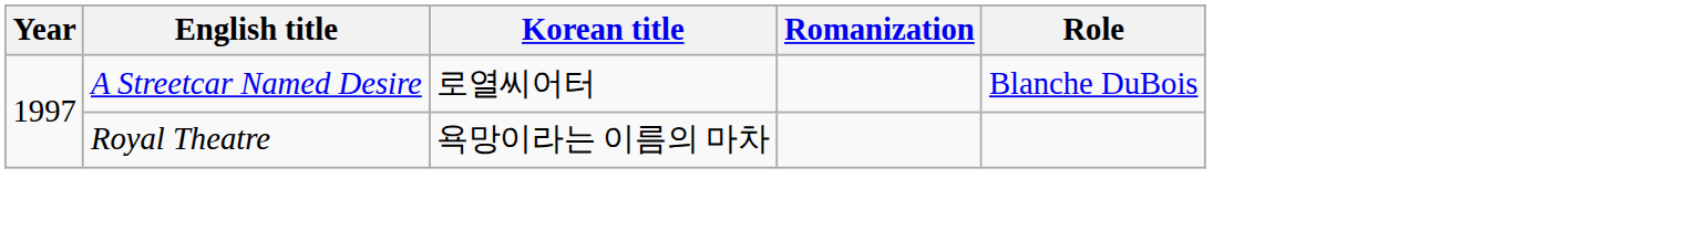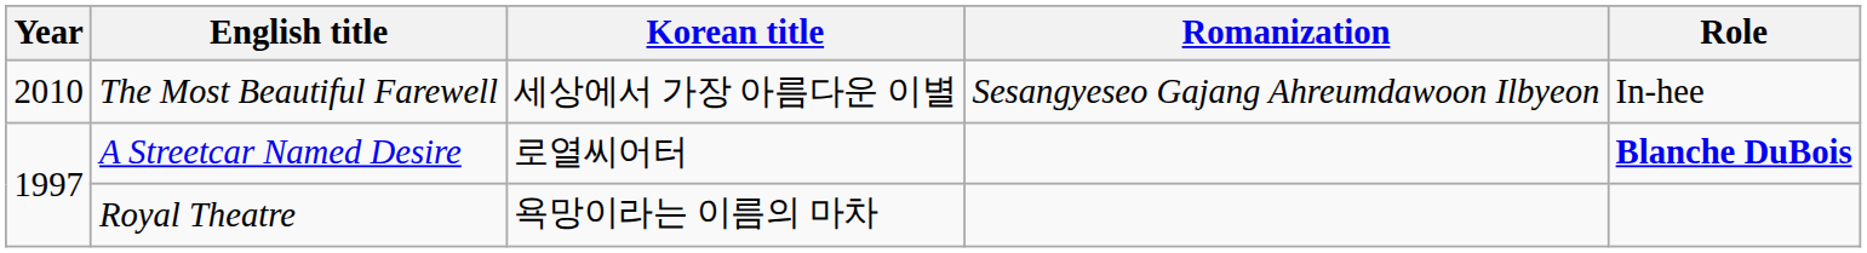 <table class="wikitable">
 <tr>
 <th>Year</th>
 <th>English title</th>
 <th><a href='#'>Korean title</a></th>
 <th><a href='#'>Romanization</a></th>
 <th>Role</th>
 </tr>
 <tr>
+<td>2010</td>
+<td><em>The Most Beautiful Farewell</em></td>
+<td>세상에서 가장 아름다운 이별</td>
+<td><em>Sesangyeseo Gajang Ahreumdawoon Ilbyeon</em></td>
+<td>In-hee</td>
+</tr>
+<tr>
 <td rowspan=2>1997</td>
 <td><em><a href='#'>A Streetcar Named Desire</a></em></td>
 <td>로열씨어터</td>
 <td></td>
-<td><a href='#'>Blanche DuBois</a></td>
+<td><strong><a href='#'>Blanche DuBois</a></strong></td>
 </tr>
 <tr>
 <td><em>Royal Theatre</em></td>
 <td>욕망이라는 이름의 마차</td>
 <td></td>
 <td></td>
 </tr>
 </table>
